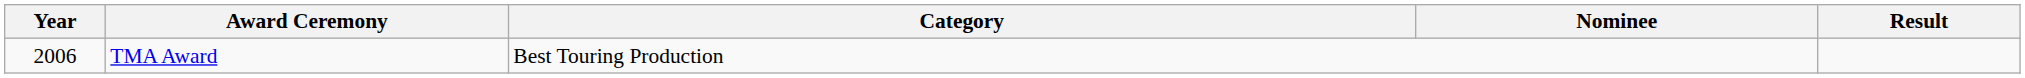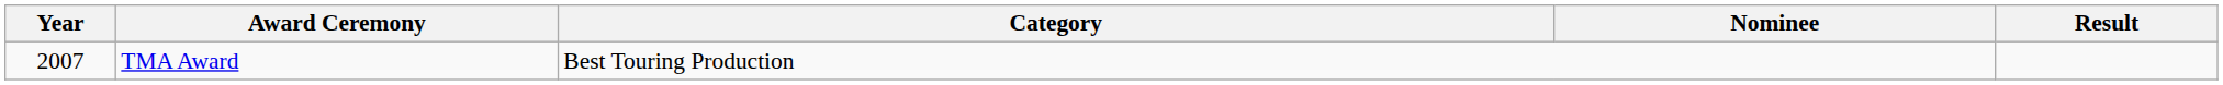 <table class="wikitable" style="width:95%;">
 <tr>
 <th style="width:5%;">Year</th>
 <th style="width:20%;">Award Ceremony</th>
 <th style="width:45%;">Category</th>
 <th style="width:20%;">Nominee</th>
 <th style="width:10%;">Result</th>
 </tr>
 <tr>
-<td style="text-align:center;">2006</td>
+<td style="text-align:center;">2007</td>
 <td><a href='#'>TMA Award</a></td>
 <td colspan="2">Best Touring Production</td>
 <td></td>
 </tr>
 </table>
